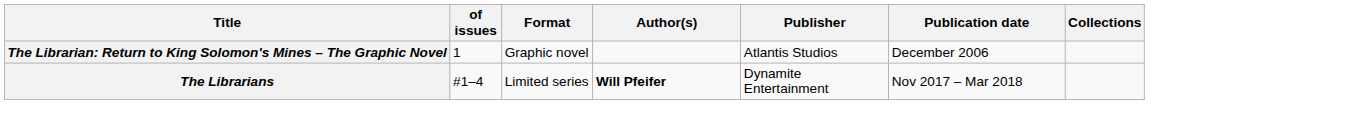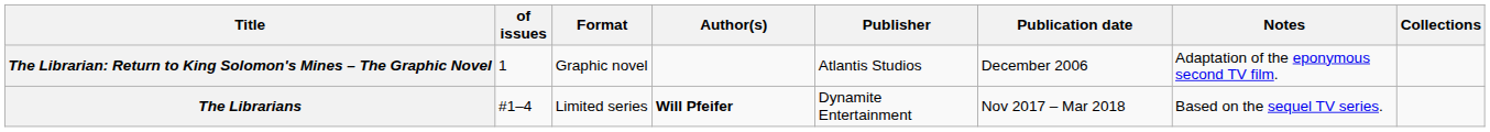 <table class="wikitable">
 <tr>
 <th>Title</th>
 <th style="width:40pt"> of issues</th>
 <th style="width:75pt">Format</th>
 <th style="width:125pt">Author(s)</th>
 <th style="width:125pt">Publisher</th>
 <th style="width:150pt">Publication date</th>
+<th style="width:175pt">Notes</th>
 <th>Collections</th>
 </tr>
 <tr>
 <th><em>The Librarian: Return to King Solomon's Mines – The Graphic Novel</em></th>
 <td>1</td>
 <td>Graphic novel</td>
 <td></td>
 <td>Atlantis Studios</td>
 <td>December 2006</td>
+<td>Adaptation of the <a href='#'>eponymous second TV film</a>.</td>
 <td></td>
 </tr>
 <tr>
 <th><em>The Librarians</em></th>
 <td>#1–4</td>
 <td>Limited series</td>
 <td><strong>Will Pfeifer</strong></td>
 <td>Dynamite Entertainment</td>
 <td>Nov 2017 – Mar 2018</td>
+<td>Based on the <a href='#'>sequel TV series</a>.</td>
 <td></td>
 </tr>
 </table>
